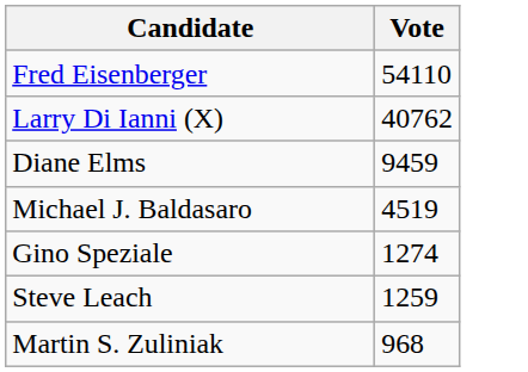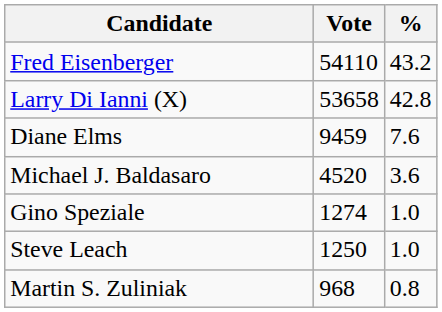 <table class="wikitable">
 <tr>
 <th bgcolor="#DDDDFF" width="200px">Candidate</th>
 <th bgcolor="#DDDDFF">Vote</th>
+<th bgcolor="#DDDDFF">%</th>
 </tr>
 <tr>
 <td><a href='#'>Fred Eisenberger</a></td>
 <td>54110</td>
+<td>43.2</td>
 </tr>
 <tr>
 <td><a href='#'>Larry Di Ianni</a> (X)</td>
-<td>40762</td>
+<td>53658</td>
+<td>42.8</td>
 </tr>
 <tr>
 <td>Diane Elms</td>
 <td>9459</td>
+<td>7.6</td>
 </tr>
 <tr>
 <td>Michael J. Baldasaro</td>
-<td>4519</td>
+<td>4520</td>
+<td>3.6</td>
 </tr>
 <tr>
 <td>Gino Speziale</td>
 <td>1274</td>
+<td>1.0</td>
 </tr>
 <tr>
 <td>Steve Leach</td>
-<td>1259</td>
+<td>1250</td>
+<td>1.0</td>
 </tr>
 <tr>
 <td>Martin S. Zuliniak</td>
 <td>968</td>
+<td>0.8</td>
 </tr>
 </table>
